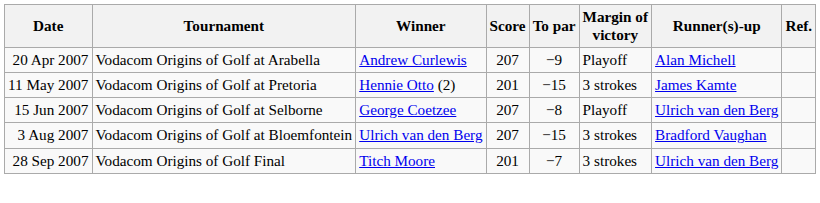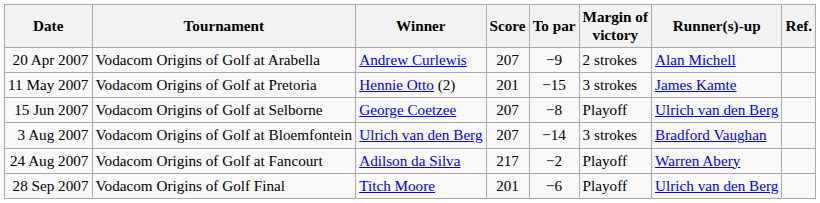 <table class=wikitable style="font-size:95%">
 <tr>
 <th>Date</th>
 <th>Tournament</th>
 <th>Winner</th>
 <th>Score</th>
 <th>To par</th>
 <th>Margin of<br>victory</th>
 <th>Runner(s)-up</th>
 <th>Ref.</th>
 </tr>
 <tr>
 <td align=right>20 Apr 2007</td>
 <td>Vodacom Origins of Golf at Arabella</td>
 <td> <a href='#'>Andrew Curlewis</a></td>
 <td align=center>207</td>
 <td align=center>−9</td>
-<td>Playoff</td>
+<td>2 strokes</td>
 <td> <a href='#'>Alan Michell</a></td>
 <td></td>
 </tr>
 <tr>
 <td align=right>11 May 2007</td>
 <td>Vodacom Origins of Golf at Pretoria</td>
 <td> <a href='#'>Hennie Otto</a> (2)</td>
 <td align=center>201</td>
 <td align=center>−15</td>
 <td>3 strokes</td>
 <td> <a href='#'>James Kamte</a></td>
 <td></td>
 </tr>
 <tr>
 <td align=right>15 Jun 2007</td>
 <td>Vodacom Origins of Golf at Selborne</td>
 <td> <a href='#'>George Coetzee</a></td>
 <td align=center>207</td>
 <td align=center>−8</td>
 <td>Playoff</td>
 <td> <a href='#'>Ulrich van den Berg</a></td>
 <td></td>
 </tr>
 <tr>
 <td align=right>3 Aug 2007</td>
 <td>Vodacom Origins of Golf at Bloemfontein</td>
 <td> <a href='#'>Ulrich van den Berg</a></td>
 <td align=center>207</td>
-<td align=center>−15</td>
+<td align=center>−14</td>
 <td>3 strokes</td>
 <td> <a href='#'>Bradford Vaughan</a></td>
+<td></td>
+</tr>
+<tr>
+<td align=right>24 Aug 2007</td>
+<td>Vodacom Origins of Golf at Fancourt</td>
+<td> <a href='#'>Adilson da Silva</a></td>
+<td align=center>217</td>
+<td align=center>−2</td>
+<td>Playoff</td>
+<td> <a href='#'>Warren Abery</a></td>
 <td></td>
 </tr>
 <tr>
 <td align=right>28 Sep 2007</td>
 <td>Vodacom Origins of Golf Final</td>
 <td> <a href='#'>Titch Moore</a></td>
 <td align=center>201</td>
-<td align=center>−7</td>
-<td>3 strokes</td>
+<td align=center>−6</td>
+<td>Playoff</td>
 <td> <a href='#'>Ulrich van den Berg</a></td>
 <td></td>
 </tr>
 </table>
